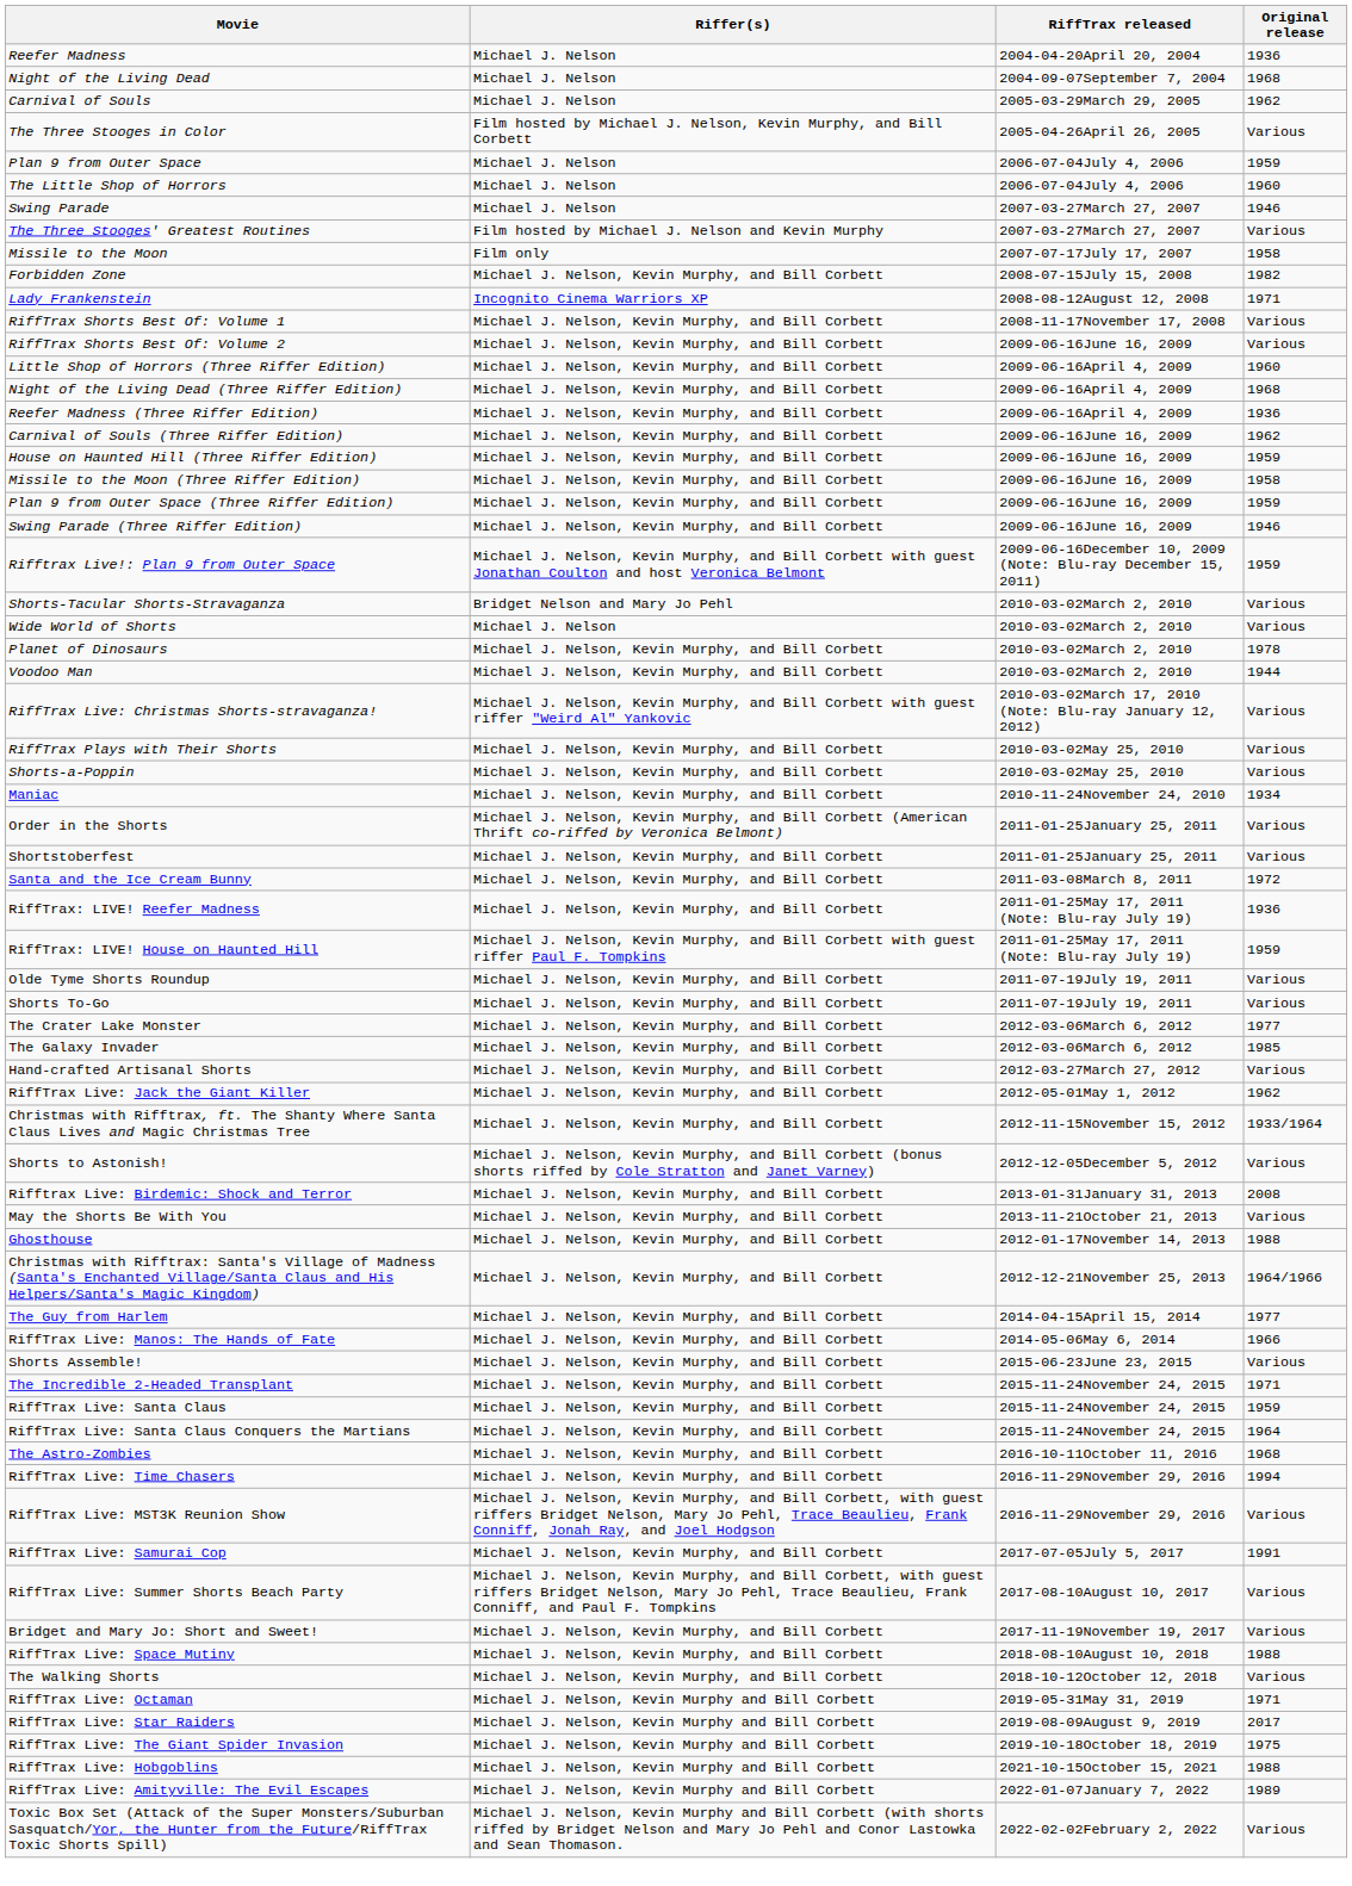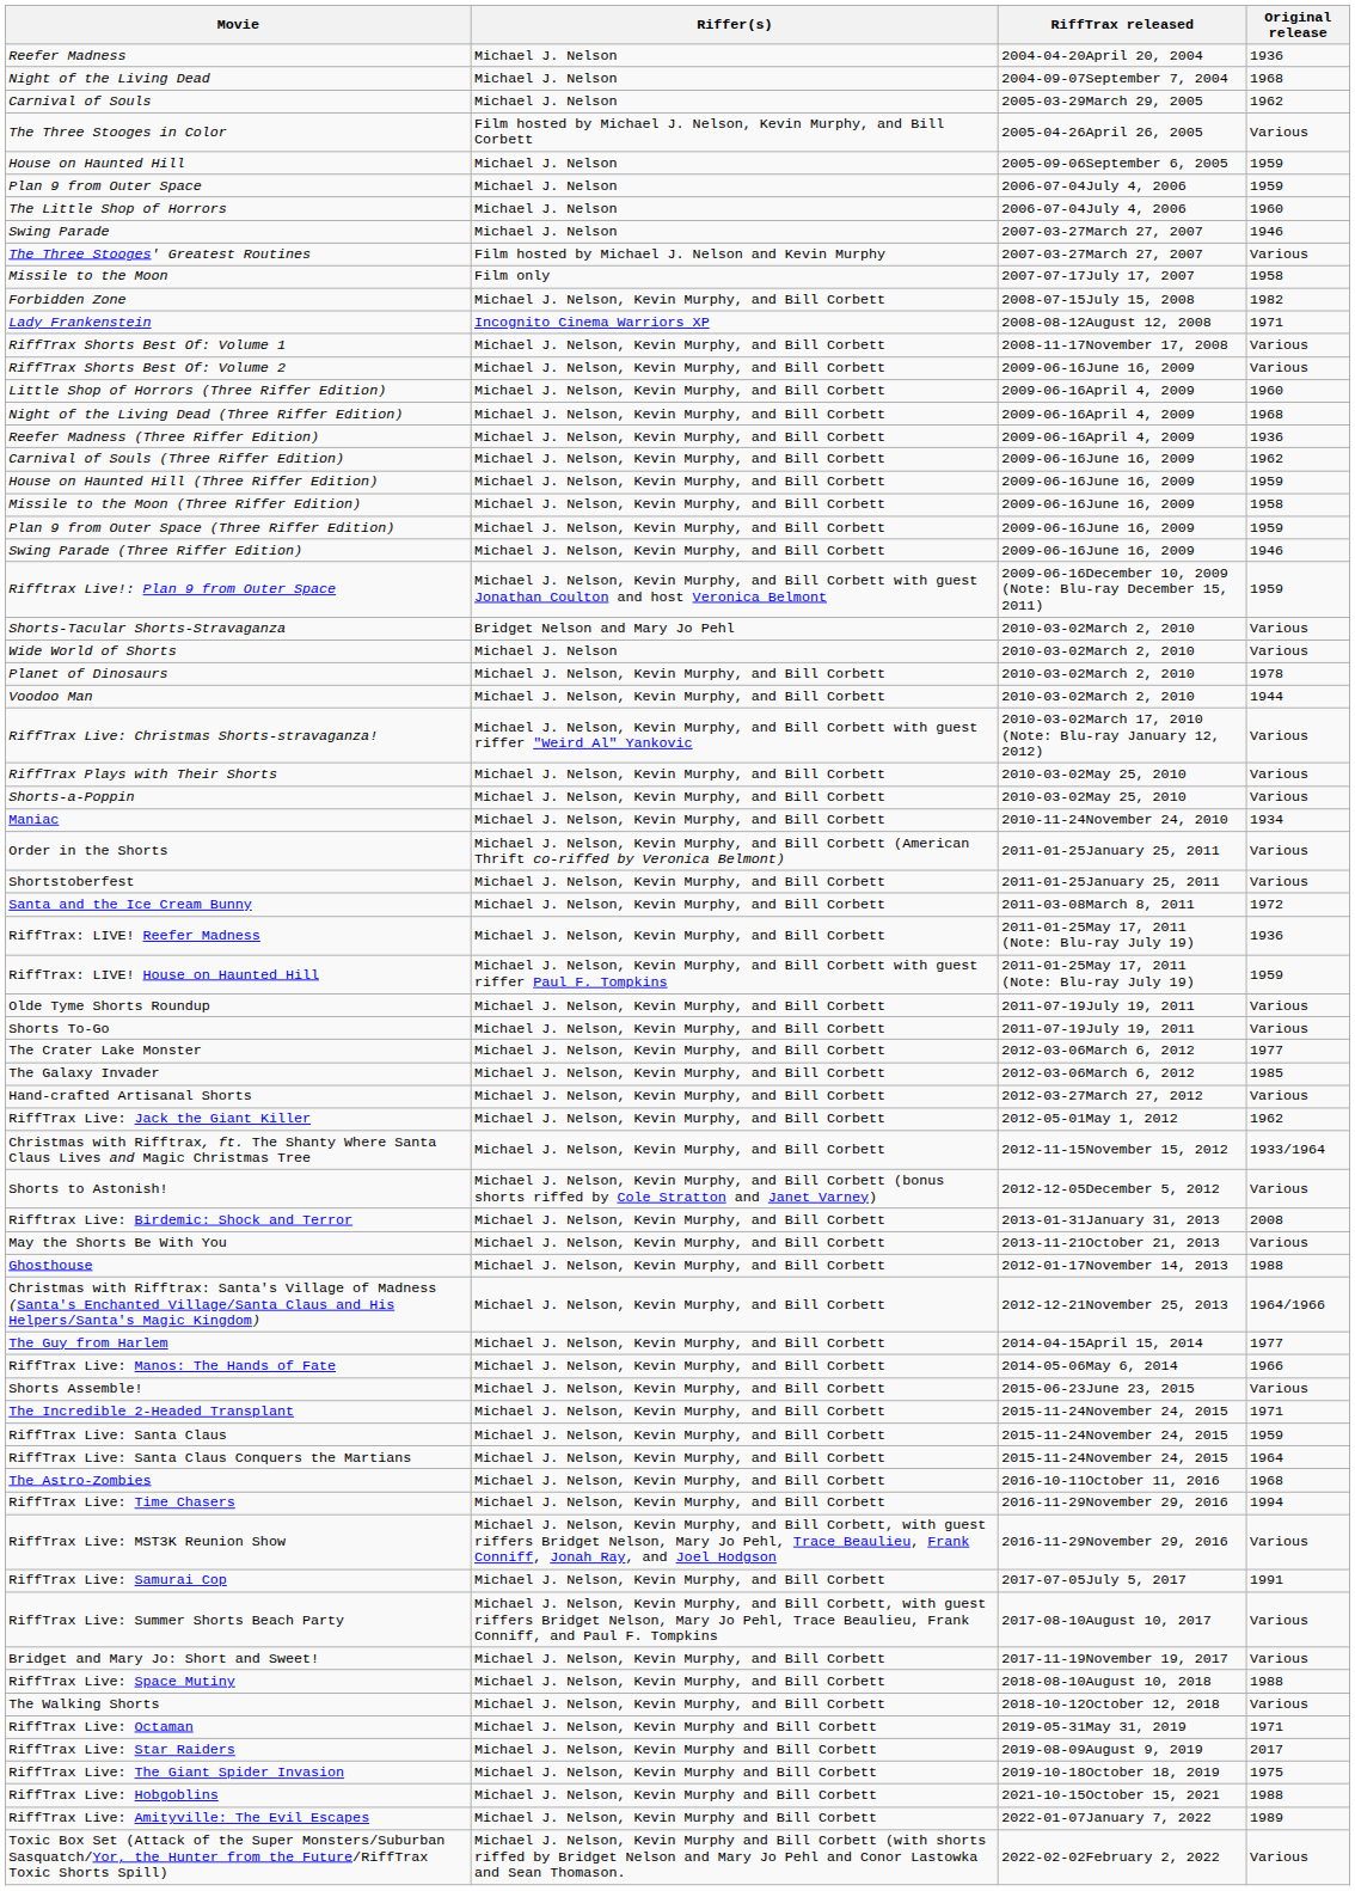 <table class="wikitable sortable">
 <tr>
 <th>Movie</th>
 <th>Riffer(s)</th>
 <th>RiffTrax released</th>
 <th>Original release</th>
 </tr>
 <tr>
 <td><em>Reefer Madness</em></td>
 <td>Michael J. Nelson</td>
 <td><span>2004-04-20</span>April 20, 2004</td>
 <td>1936</td>
 </tr>
 <tr>
 <td><em>Night of the Living Dead</em></td>
 <td>Michael J. Nelson</td>
 <td><span>2004-09-07</span>September 7, 2004</td>
 <td>1968</td>
 </tr>
 <tr>
 <td><em>Carnival of Souls</em></td>
 <td>Michael J. Nelson</td>
 <td><span>2005-03-29</span>March 29, 2005</td>
 <td>1962</td>
 </tr>
 <tr>
 <td><em>The Three Stooges in Color</em></td>
 <td>Film hosted by Michael J. Nelson, Kevin Murphy, and Bill Corbett</td>
 <td><span>2005-04-26</span>April 26, 2005</td>
 <td>Various</td>
+</tr>
+<tr>
+<td><em>House on Haunted Hill</em></td>
+<td>Michael J. Nelson</td>
+<td><span>2005-09-06</span>September 6, 2005</td>
+<td>1959</td>
 </tr>
 <tr>
 <td><em>Plan 9 from Outer Space</em></td>
 <td>Michael J. Nelson</td>
 <td><span>2006-07-04</span>July 4, 2006</td>
 <td>1959</td>
 </tr>
 <tr>
 <td><em>The Little Shop of Horrors</em></td>
 <td>Michael J. Nelson</td>
 <td><span>2006-07-04</span>July 4, 2006</td>
 <td>1960</td>
 </tr>
 <tr>
 <td><em>Swing Parade</em></td>
 <td>Michael J. Nelson</td>
 <td><span>2007-03-27</span>March 27, 2007</td>
 <td>1946</td>
 </tr>
 <tr>
 <td><em><a href='#'>The Three Stooges</a>' Greatest Routines</em></td>
 <td>Film hosted by Michael J. Nelson and Kevin Murphy</td>
 <td><span>2007-03-27</span>March 27, 2007</td>
 <td>Various</td>
 </tr>
 <tr>
 <td><em>Missile to the Moon</em></td>
 <td>Film only</td>
 <td><span>2007-07-17</span>July 17, 2007</td>
 <td>1958</td>
 </tr>
 <tr>
 <td><em>Forbidden Zone</em></td>
 <td>Michael J. Nelson, Kevin Murphy, and Bill Corbett</td>
 <td><span>2008-07-15</span>July 15, 2008</td>
 <td>1982</td>
 </tr>
 <tr>
 <td><em><a href='#'>Lady Frankenstein</a></em></td>
 <td><a href='#'>Incognito Cinema Warriors XP</a></td>
 <td><span>2008-08-12</span>August 12, 2008</td>
 <td>1971</td>
 </tr>
 <tr>
 <td><em>RiffTrax Shorts Best Of: Volume 1</em></td>
 <td>Michael J. Nelson, Kevin Murphy, and Bill Corbett</td>
 <td><span>2008-11-17</span>November 17, 2008</td>
 <td>Various</td>
 </tr>
 <tr>
 <td><em>RiffTrax Shorts Best Of: Volume 2</em></td>
 <td>Michael J. Nelson, Kevin Murphy, and Bill Corbett</td>
 <td><span>2009-06-16</span>June 16, 2009</td>
 <td>Various</td>
 </tr>
 <tr>
 <td><em>Little Shop of Horrors (Three Riffer Edition)</em></td>
 <td>Michael J. Nelson, Kevin Murphy, and Bill Corbett</td>
 <td><span>2009-06-16</span>April 4, 2009</td>
 <td>1960</td>
 </tr>
 <tr>
 <td><em>Night of the Living Dead (Three Riffer Edition)</em></td>
 <td>Michael J. Nelson, Kevin Murphy, and Bill Corbett</td>
 <td><span>2009-06-16</span>April 4, 2009</td>
 <td>1968</td>
 </tr>
 <tr>
 <td><em>Reefer Madness (Three Riffer Edition)</em></td>
 <td>Michael J. Nelson, Kevin Murphy, and Bill Corbett</td>
 <td><span>2009-06-16</span>April 4, 2009</td>
 <td>1936</td>
 </tr>
 <tr>
 <td><em>Carnival of Souls (Three Riffer Edition)</em></td>
 <td>Michael J. Nelson, Kevin Murphy, and Bill Corbett</td>
 <td><span>2009-06-16</span>June 16, 2009</td>
 <td>1962</td>
 </tr>
 <tr>
 <td><em>House on Haunted Hill (Three Riffer Edition)</em></td>
 <td>Michael J. Nelson, Kevin Murphy, and Bill Corbett</td>
 <td><span>2009-06-16</span>June 16, 2009</td>
 <td>1959</td>
 </tr>
 <tr>
 <td><em>Missile to the Moon (Three Riffer Edition)</em></td>
 <td>Michael J. Nelson, Kevin Murphy, and Bill Corbett</td>
 <td><span>2009-06-16</span>June 16, 2009</td>
 <td>1958</td>
 </tr>
 <tr>
 <td><em>Plan 9 from Outer Space (Three Riffer Edition)</em></td>
 <td>Michael J. Nelson, Kevin Murphy, and Bill Corbett</td>
 <td><span>2009-06-16</span>June 16, 2009</td>
 <td>1959</td>
 </tr>
 <tr>
 <td><em>Swing Parade (Three Riffer Edition)</em></td>
 <td>Michael J. Nelson, Kevin Murphy, and Bill Corbett</td>
 <td><span>2009-06-16</span>June 16, 2009</td>
 <td>1946</td>
 </tr>
 <tr>
 <td><em>Rifftrax Live!: <a href='#'>Plan 9 from Outer Space</a></em></td>
 <td>Michael J. Nelson, Kevin Murphy, and Bill Corbett with guest <a href='#'>Jonathan Coulton</a> and host <a href='#'>Veronica Belmont</a></td>
 <td><span>2009-06-16</span>December 10, 2009 (Note: Blu-ray December 15, 2011)</td>
 <td>1959</td>
 </tr>
 <tr>
 <td><em>Shorts-Tacular Shorts-Stravaganza</em></td>
 <td>Bridget Nelson and Mary Jo Pehl</td>
 <td><span>2010-03-02</span>March 2, 2010</td>
 <td>Various</td>
 </tr>
 <tr>
 <td><em>Wide World of Shorts</em></td>
 <td>Michael J. Nelson</td>
 <td><span>2010-03-02</span>March 2, 2010</td>
 <td>Various</td>
 </tr>
 <tr>
 <td><em>Planet of Dinosaurs</em></td>
 <td>Michael J. Nelson, Kevin Murphy, and Bill Corbett</td>
 <td><span>2010-03-02</span>March 2, 2010</td>
 <td>1978</td>
 </tr>
 <tr>
 <td><em>Voodoo Man</em></td>
 <td>Michael J. Nelson, Kevin Murphy, and Bill Corbett</td>
 <td><span>2010-03-02</span>March 2, 2010</td>
 <td>1944</td>
 </tr>
 <tr>
 <td><em>RiffTrax Live: Christmas Shorts-stravaganza!</em></td>
 <td>Michael J. Nelson, Kevin Murphy, and Bill Corbett with guest riffer <a href='#'>"Weird Al" Yankovic</a></td>
 <td><span>2010-03-02</span>March 17, 2010 (Note: Blu-ray January 12, 2012)</td>
 <td>Various</td>
 </tr>
 <tr>
 <td><em>RiffTrax Plays with Their Shorts</em></td>
 <td>Michael J. Nelson, Kevin Murphy, and Bill Corbett</td>
 <td><span>2010-03-02</span>May 25, 2010</td>
 <td>Various</td>
 </tr>
 <tr>
 <td><em>Shorts-a-Poppin<strong></td>
 <td>Michael J. Nelson, Kevin Murphy, and Bill Corbett</td>
 <td><span>2010-03-02</span>May 25, 2010</td>
 <td>Various</td>
 </tr>
 <tr>
 <td></em><a href='#'>Maniac</a><em></td>
 <td>Michael J. Nelson, Kevin Murphy, and Bill Corbett</td>
 <td><span>2010-11-24</span>November 24, 2010</td>
 <td>1934</td>
 </tr>
 <tr>
 <td></em>Order in the Shorts<em></td>
 <td>Michael J. Nelson, Kevin Murphy, and Bill Corbett (</em>American Thrift<em> co-riffed by Veronica Belmont)</td>
 <td><span>2011-01-25</span>January 25, 2011</td>
 <td>Various</td>
 </tr>
 <tr>
 <td></em>Shortstoberfest<em></td>
 <td>Michael J. Nelson, Kevin Murphy, and Bill Corbett</td>
 <td><span>2011-01-25</span>January 25, 2011</td>
 <td>Various</td>
 </tr>
 <tr>
 <td></em><a href='#'>Santa and the Ice Cream Bunny</a><em></td>
 <td>Michael J. Nelson, Kevin Murphy, and Bill Corbett</td>
 <td><span>2011-03-08</span>March 8, 2011</td>
 <td>1972</td>
 </tr>
 <tr>
 <td></em>RiffTrax: LIVE! <a href='#'>Reefer Madness</a><em></td>
 <td>Michael J. Nelson, Kevin Murphy, and Bill Corbett</td>
 <td><span>2011-01-25</span>May 17, 2011 (Note: Blu-ray July 19)</td>
 <td>1936</td>
 </tr>
 <tr>
 <td></em>RiffTrax: LIVE! <a href='#'>House on Haunted Hill</a><em></td>
 <td>Michael J. Nelson, Kevin Murphy, and Bill Corbett with guest riffer <a href='#'>Paul F. Tompkins</a></td>
 <td><span>2011-01-25</span>May 17, 2011 (Note: Blu-ray July 19)</td>
 <td>1959</td>
 </tr>
 <tr>
 <td></em>Olde Tyme Shorts Roundup<em></td>
 <td>Michael J. Nelson, Kevin Murphy, and Bill Corbett</td>
 <td><span>2011-07-19</span>July 19, 2011</td>
 <td>Various</td>
 </tr>
 <tr>
 <td></em>Shorts To-Go<em></td>
 <td>Michael J. Nelson, Kevin Murphy, and Bill Corbett</td>
 <td><span>2011-07-19</span>July 19, 2011</td>
 <td>Various</td>
 </tr>
 <tr>
 <td></em>The Crater Lake Monster<em></td>
 <td>Michael J. Nelson, Kevin Murphy, and Bill Corbett</td>
 <td><span>2012-03-06</span>March 6, 2012</td>
 <td>1977</td>
 </tr>
 <tr>
 <td></em>The Galaxy Invader<em></td>
 <td>Michael J. Nelson, Kevin Murphy, and Bill Corbett</td>
 <td><span>2012-03-06</span>March 6, 2012</td>
 <td>1985</td>
 </tr>
 <tr>
 <td></em>Hand-crafted Artisanal Shorts<em></td>
 <td>Michael J. Nelson, Kevin Murphy, and Bill Corbett</td>
 <td><span>2012-03-27</span>March 27, 2012</td>
 <td>Various</td>
 </tr>
 <tr>
 <td></em>RiffTrax Live: <a href='#'>Jack the Giant Killer</a><em></td>
 <td>Michael J. Nelson, Kevin Murphy, and Bill Corbett</td>
 <td><span>2012-05-01</span>May 1, 2012</td>
 <td>1962</td>
 </tr>
 <tr>
 <td></em>Christmas with Rifftrax<em>, ft. </em>The Shanty Where Santa Claus Lives<em> and </em>Magic Christmas Tree<em></td>
 <td>Michael J. Nelson, Kevin Murphy, and Bill Corbett</td>
 <td><span>2012-11-15</span>November 15, 2012</td>
 <td>1933/1964</td>
 </tr>
 <tr>
 <td></em>Shorts to Astonish!<em></td>
 <td>Michael J. Nelson, Kevin Murphy, and Bill Corbett (bonus shorts riffed by <a href='#'>Cole Stratton</a> and <a href='#'>Janet Varney</a>)</td>
 <td><span>2012-12-05</span>December 5, 2012</td>
 <td>Various</td>
 </tr>
 <tr>
 <td></em>Rifftrax Live: <a href='#'>Birdemic: Shock and Terror</a><em></td>
 <td>Michael J. Nelson, Kevin Murphy, and Bill Corbett</td>
 <td><span>2013-01-31</span>January 31, 2013</td>
 <td>2008</td>
 </tr>
 <tr>
 <td></em>May the Shorts Be With You<em></td>
 <td>Michael J. Nelson, Kevin Murphy, and Bill Corbett</td>
 <td><span>2013-11-21</span>October 21, 2013</td>
 <td>Various</td>
 </tr>
 <tr>
 <td></em><a href='#'>Ghosthouse</a><em></td>
 <td>Michael J. Nelson, Kevin Murphy, and Bill Corbett</td>
 <td><span>2012-01-17</span>November 14, 2013</td>
 <td>1988</td>
 </tr>
 <tr>
 <td></em>Christmas with Rifftrax: Santa's Village of Madness<em><br>(</em><a href='#'>Santa's Enchanted Village/Santa Claus and His Helpers/Santa's Magic Kingdom</a><em>)</td>
 <td>Michael J. Nelson, Kevin Murphy, and Bill Corbett</td>
 <td><span>2012-12-21</span>November 25, 2013</td>
 <td>1964/1966</td>
 </tr>
 <tr>
 <td></em><a href='#'>The Guy from Harlem</a><em></td>
 <td>Michael J. Nelson, Kevin Murphy, and Bill Corbett</td>
 <td><span>2014-04-15</span>April 15, 2014</td>
 <td>1977</td>
 </tr>
 <tr>
 <td></em>RiffTrax Live: <a href='#'>Manos: The Hands of Fate</a><em></td>
 <td>Michael J. Nelson, Kevin Murphy, and Bill Corbett</td>
 <td><span>2014-05-06</span>May 6, 2014</td>
 <td>1966</td>
 </tr>
 <tr>
 <td></em>Shorts Assemble!<em></td>
 <td>Michael J. Nelson, Kevin Murphy, and Bill Corbett</td>
 <td><span>2015-06-23</span>June 23, 2015</td>
 <td>Various</td>
 </tr>
 <tr>
 <td></em><a href='#'>The Incredible 2-Headed Transplant</a><em></td>
 <td>Michael J. Nelson, Kevin Murphy, and Bill Corbett</td>
 <td><span>2015-11-24</span>November 24, 2015</td>
 <td>1971</td>
 </tr>
 <tr>
 <td></em>RiffTrax Live: Santa Claus<em></td>
 <td>Michael J. Nelson, Kevin Murphy, and Bill Corbett</td>
 <td><span>2015-11-24</span>November 24, 2015</td>
 <td>1959</td>
 </tr>
 <tr>
 <td></em>RiffTrax Live: Santa Claus Conquers the Martians<em></td>
 <td>Michael J. Nelson, Kevin Murphy, and Bill Corbett</td>
 <td><span>2015-11-24</span>November 24, 2015</td>
 <td>1964</td>
 </tr>
 <tr>
 <td></em><a href='#'>The Astro-Zombies</a><em></td>
 <td>Michael J. Nelson, Kevin Murphy, and Bill Corbett</td>
 <td><span>2016-10-11</span>October 11, 2016</td>
 <td>1968</td>
 </tr>
 <tr>
 <td></em>RiffTrax Live: <a href='#'>Time Chasers</a><em></td>
 <td>Michael J. Nelson, Kevin Murphy, and Bill Corbett</td>
 <td><span>2016-11-29</span>November 29, 2016</td>
 <td>1994</td>
 </tr>
 <tr>
 <td></em>RiffTrax Live: MST3K Reunion Show<em></td>
 <td>Michael J. Nelson, Kevin Murphy, and Bill Corbett, with guest riffers Bridget Nelson, Mary Jo Pehl, <a href='#'>Trace Beaulieu</a>, <a href='#'>Frank Conniff</a>, <a href='#'>Jonah Ray</a>, and <a href='#'>Joel Hodgson</a></td>
 <td><span>2016-11-29</span>November 29, 2016</td>
 <td>Various</td>
 </tr>
 <tr>
 <td></em>RiffTrax Live: <a href='#'>Samurai Cop</a><em></td>
 <td>Michael J. Nelson, Kevin Murphy, and Bill Corbett</td>
 <td><span>2017-07-05</span>July 5, 2017</td>
 <td>1991</td>
 </tr>
 <tr>
 <td></em>RiffTrax Live: Summer Shorts Beach Party<em></td>
 <td>Michael J. Nelson, Kevin Murphy, and Bill Corbett, with guest riffers Bridget Nelson, Mary Jo Pehl, Trace Beaulieu, Frank Conniff, and Paul F. Tompkins</td>
 <td><span>2017-08-10</span>August 10, 2017</td>
 <td>Various</td>
 </tr>
 <tr>
 <td></em>Bridget and Mary Jo: Short and Sweet!<em></td>
 <td>Michael J. Nelson, Kevin Murphy, and Bill Corbett</td>
 <td><span>2017-11-19</span>November 19, 2017</td>
 <td>Various</td>
 </tr>
 <tr>
 <td></em>RiffTrax Live: <a href='#'>Space Mutiny</a><em></td>
 <td>Michael J. Nelson, Kevin Murphy, and Bill Corbett</td>
 <td><span>2018-08-10</span>August 10, 2018</td>
 <td>1988</td>
 </tr>
 <tr>
 <td></em>The Walking Shorts<em></td>
 <td>Michael J. Nelson, Kevin Murphy, and Bill Corbett</td>
 <td><span>2018-10-12</span>October 12, 2018</td>
 <td>Various</td>
 </tr>
 <tr>
 <td></em>RiffTrax Live: <a href='#'>Octaman</a><em></td>
 <td>Michael J. Nelson, Kevin Murphy and Bill Corbett</td>
 <td><span>2019-05-31</span>May 31, 2019</td>
 <td>1971</td>
 </tr>
 <tr>
 <td></em>RiffTrax Live: <a href='#'>Star Raiders</a><em></td>
 <td>Michael J. Nelson, Kevin Murphy and Bill Corbett</td>
 <td><span>2019-08-09</span>August 9, 2019</td>
 <td>2017</td>
 </tr>
 <tr>
 <td></em>RiffTrax Live: <a href='#'>The Giant Spider Invasion</a><em></td>
 <td>Michael J. Nelson, Kevin Murphy and Bill Corbett</td>
 <td><span>2019-10-18</span>October 18, 2019</td>
 <td>1975</td>
 </tr>
 <tr>
 <td></em>RiffTrax Live: <a href='#'>Hobgoblins</a><em></td>
 <td>Michael J. Nelson, Kevin Murphy and Bill Corbett</td>
 <td><span>2021-10-15</span>October 15, 2021</td>
 <td>1988</td>
 </tr>
 <tr>
 <td></em>RiffTrax Live: <a href='#'>Amityville: The Evil Escapes</a><em></td>
 <td>Michael J. Nelson, Kevin Murphy and Bill Corbett</td>
 <td><span>2022-01-07</span>January 7, 2022</td>
 <td>1989</td>
 </tr>
 <tr>
 <td></em>Toxic Box Set (Attack of the Super Monsters/Suburban Sasquatch/<a href='#'>Yor, the Hunter from the Future</a>/RiffTrax Toxic Shorts Spill)<em></td>
 <td>Michael J. Nelson, Kevin Murphy and Bill Corbett (with shorts riffed by Bridget Nelson and Mary Jo Pehl and Conor Lastowka and Sean Thomason.</td>
 <td><span>2022-02-02</span>February 2, 2022</td>
 <td>Various</td>
 </tr>
 </table>
